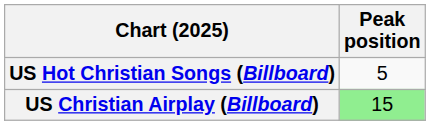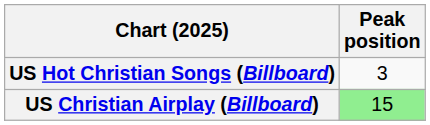 <table class="wikitable sortable plainrowheaders" style="text-align:center">
 <tr>
 <th scope="col">Chart (2025)</th>
 <th scope="col">Peak<br>position</th>
 </tr>
 <tr>
 <th scope="row">US <a href='#'>Hot Christian Songs</a> (<em><a href='#'>Billboard</a></em>)</th>
-<td>5</td>
+<td>3</td>
 </tr>
 <tr>
 <th scope="row">US <a href='#'>Christian Airplay</a> (<em><a href='#'>Billboard</a></em>)</th>
 <td style="background: lightgreen;">15</td>
 </tr>
 </table>
